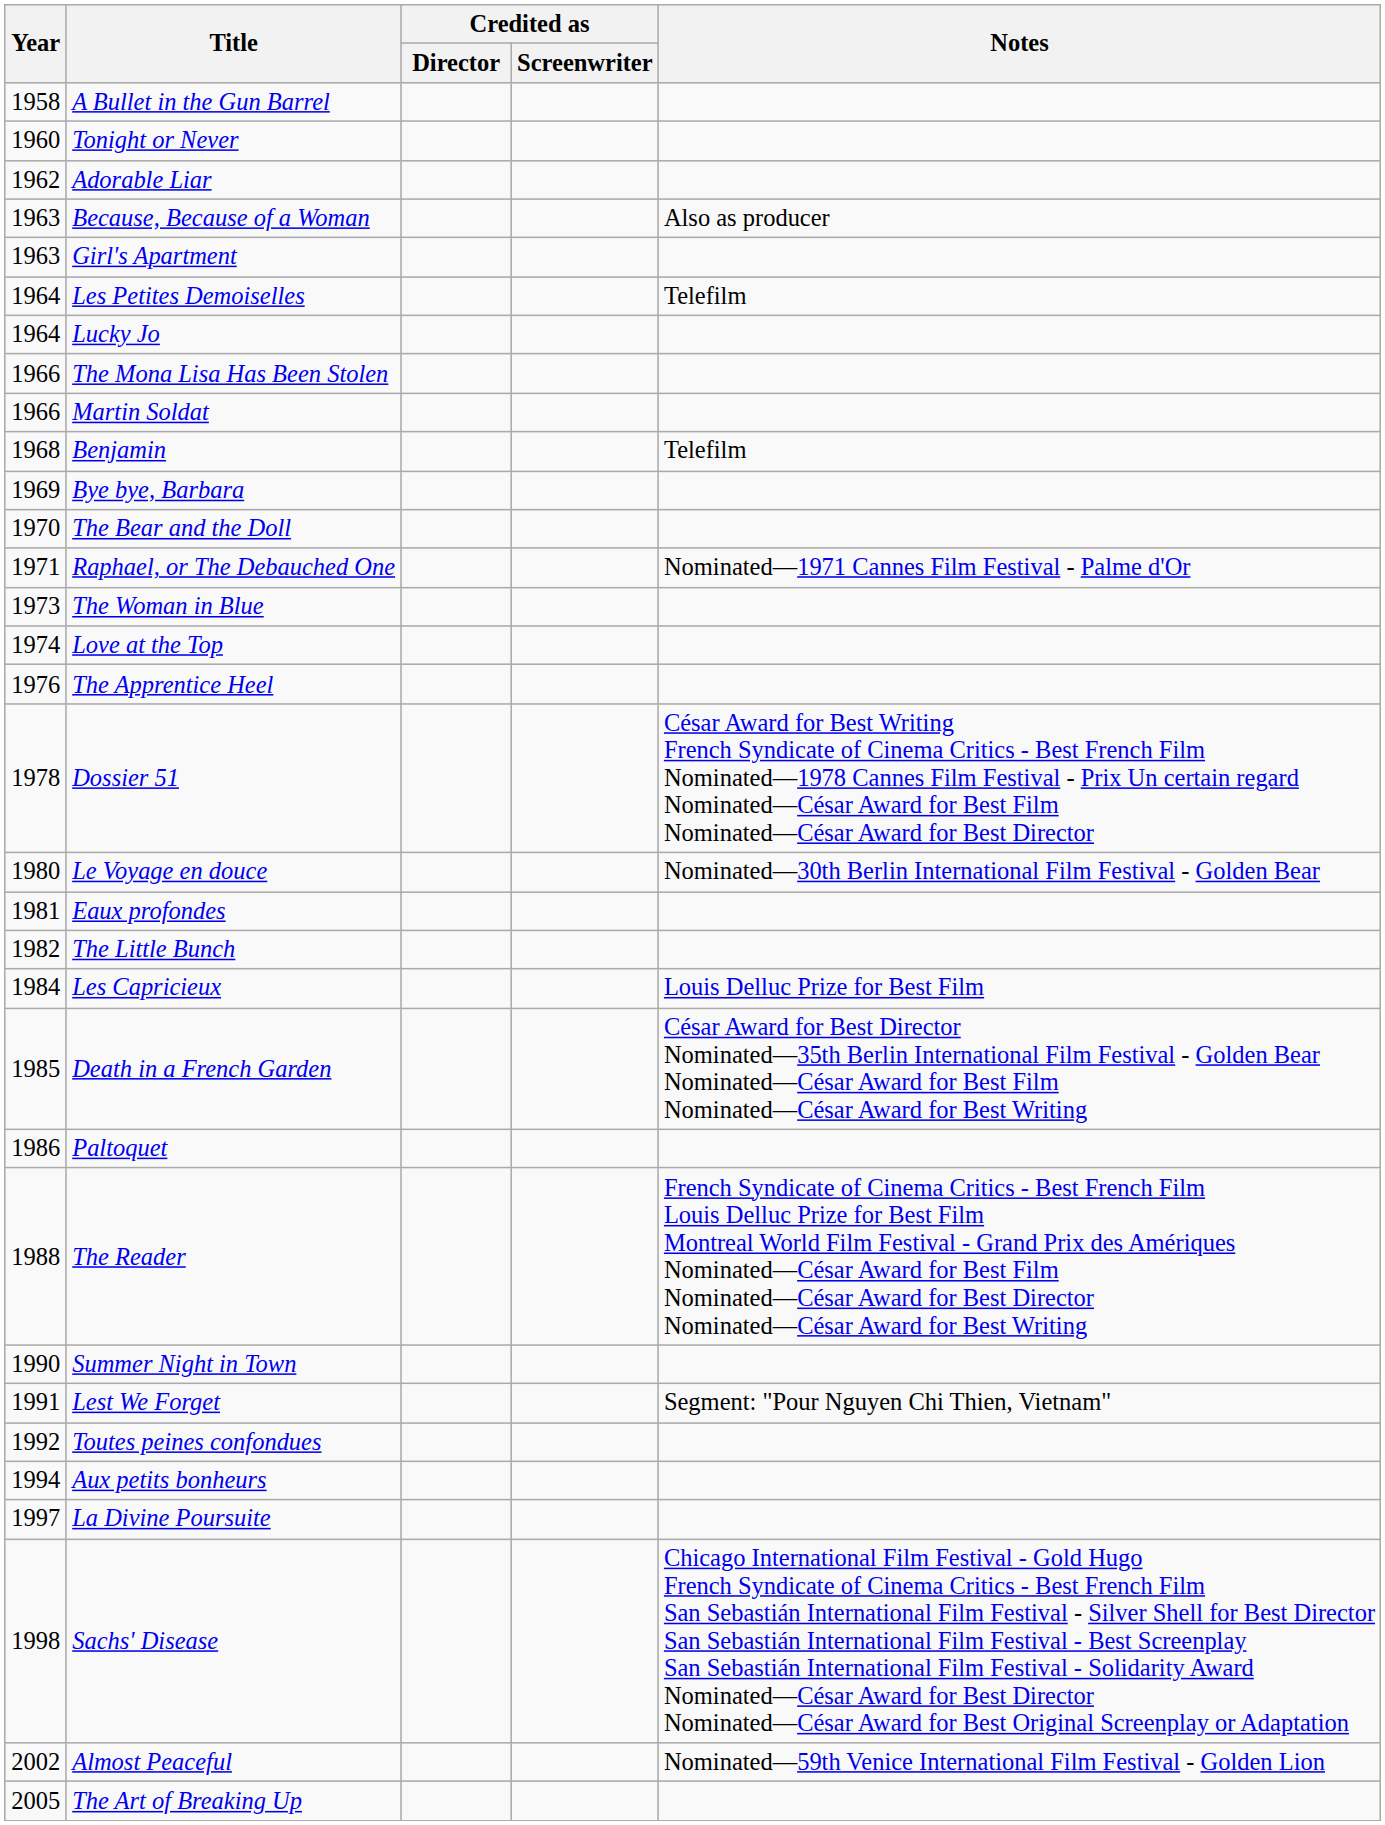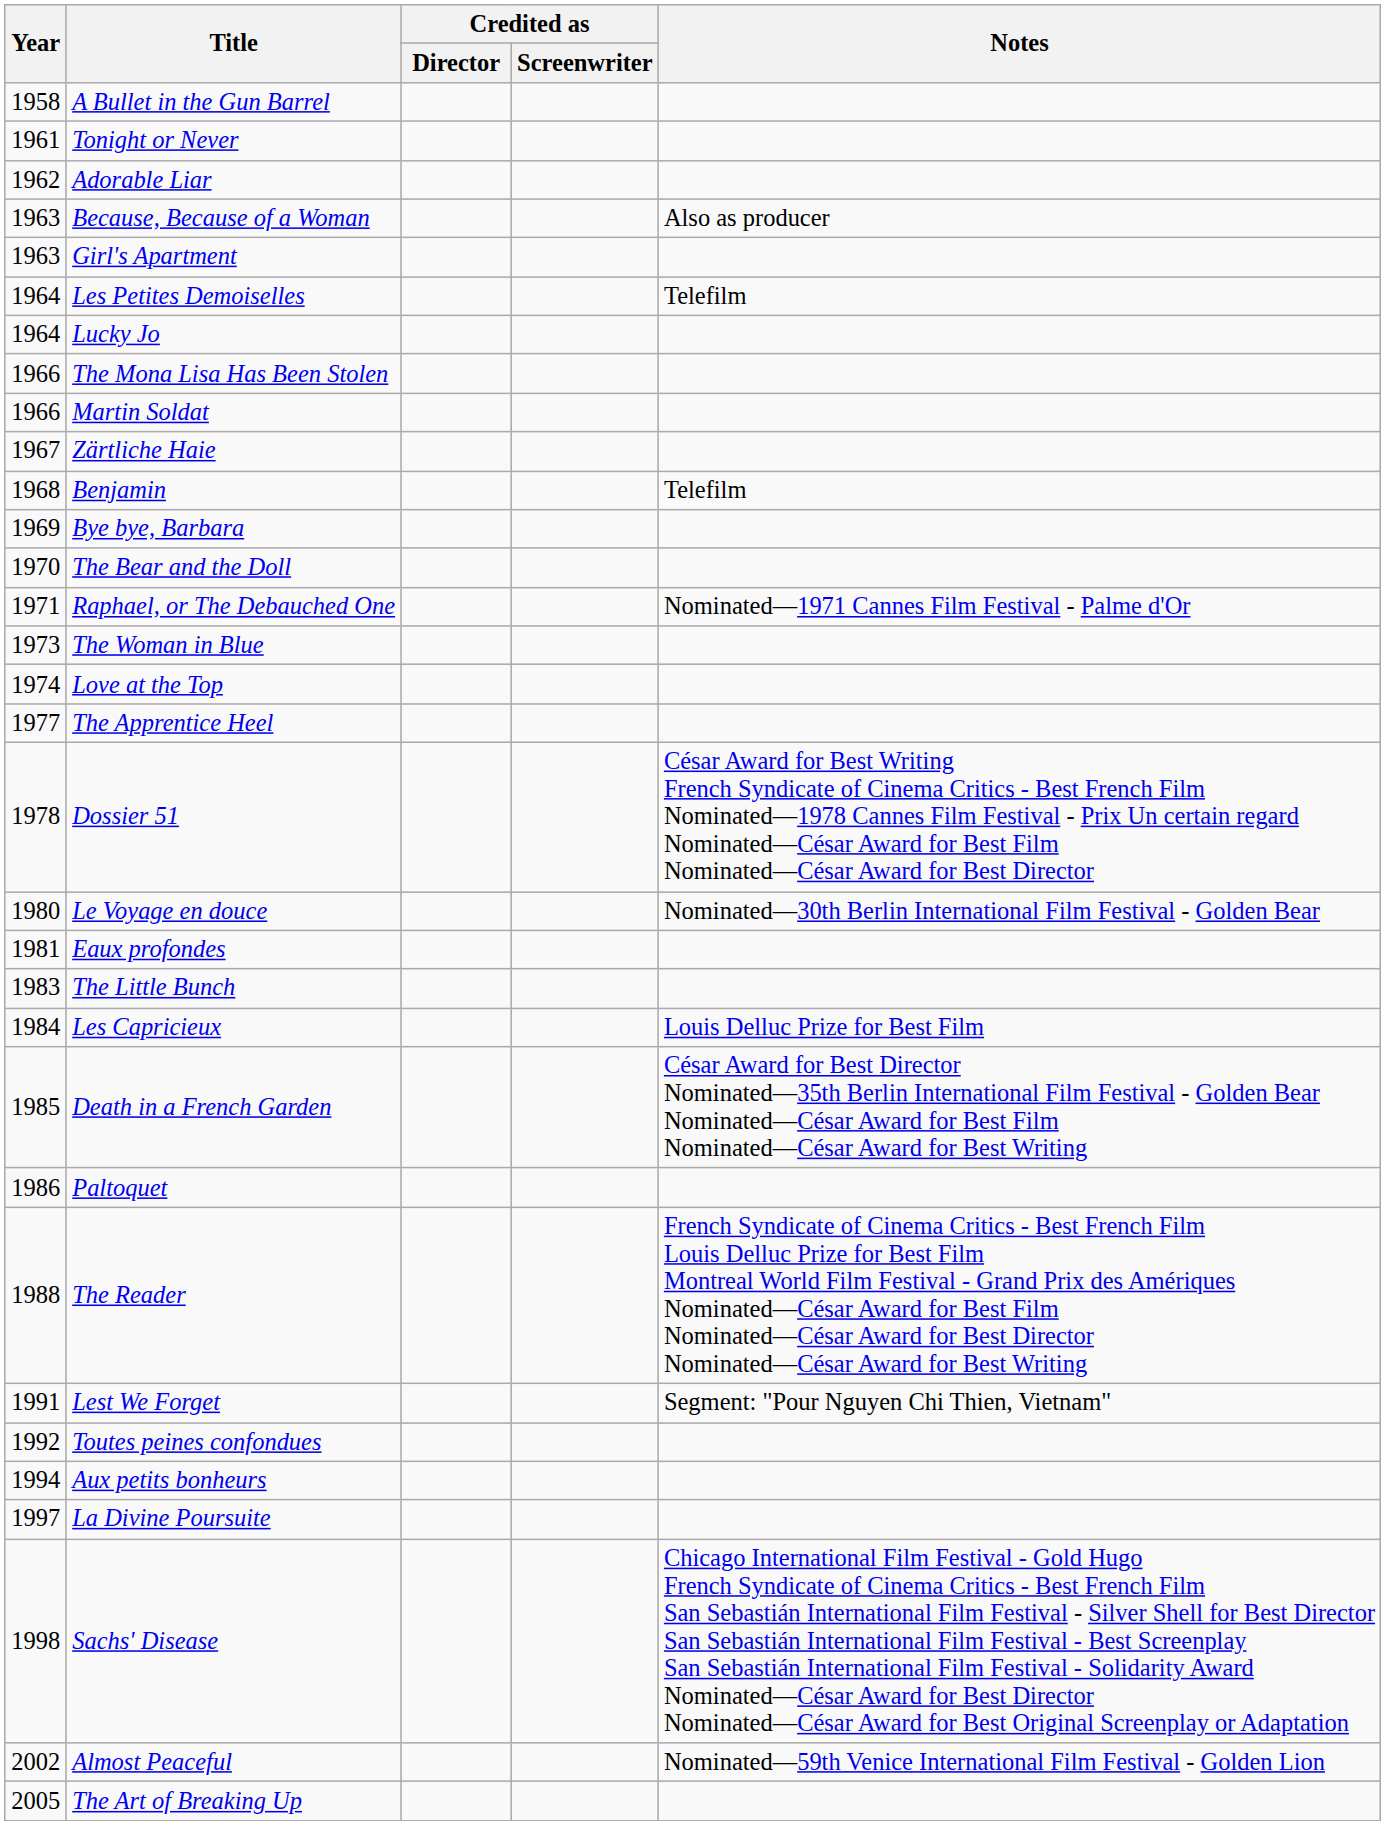 <table class="wikitable sortable">
 <tr>
 <th rowspan=2 width="33">Year</th>
 <th rowspan=2>Title</th>
 <th colspan=2>Credited as</th>
 <th rowspan=2>Notes</th>
 </tr>
 <tr>
 <th width=65>Director</th>
 <th width=65>Screenwriter</th>
 </tr>
 <tr>
 <td align="center">1958</td>
 <td align="left"><em><a href='#'>A Bullet in the Gun Barrel</a></em></td>
 <td></td>
 <td></td>
 <td></td>
 </tr>
 <tr>
-<td align="center">1960</td>
+<td align="center">1961</td>
 <td align="left"><em><a href='#'>Tonight or Never</a></em></td>
 <td></td>
 <td></td>
 <td></td>
 </tr>
 <tr>
 <td align="center">1962</td>
 <td align="left"><em><a href='#'>Adorable Liar</a></em></td>
 <td></td>
 <td></td>
 <td></td>
 </tr>
 <tr>
 <td align="center">1963</td>
 <td align="left"><em><a href='#'>Because, Because of a Woman</a></em></td>
 <td></td>
 <td></td>
 <td>Also as producer</td>
 </tr>
 <tr>
 <td align="center">1963</td>
 <td align="left"><em><a href='#'>Girl's Apartment</a></em></td>
 <td></td>
 <td></td>
 <td></td>
 </tr>
 <tr>
 <td align="center">1964</td>
 <td align="left"><em><a href='#'>Les Petites Demoiselles</a></em></td>
 <td></td>
 <td></td>
 <td>Telefilm</td>
 </tr>
 <tr>
 <td align="center">1964</td>
 <td align="left"><em><a href='#'>Lucky Jo</a></em></td>
 <td></td>
 <td></td>
 <td></td>
 </tr>
 <tr>
 <td align="center">1966</td>
 <td align="left"><em><a href='#'>The Mona Lisa Has Been Stolen</a></em></td>
 <td></td>
 <td></td>
 <td></td>
 </tr>
 <tr>
 <td align="center">1966</td>
 <td align="left"><em><a href='#'>Martin Soldat</a></em></td>
 <td></td>
 <td></td>
 <td></td>
 </tr>
 <tr>
+<td align="center">1967</td>
+<td align="left"><em><a href='#'>Zärtliche Haie</a></em></td>
+<td></td>
+<td></td>
+<td></td>
+</tr>
+<tr>
 <td align="center">1968</td>
 <td align="left"><em><a href='#'>Benjamin</a></em></td>
 <td></td>
 <td></td>
 <td>Telefilm</td>
 </tr>
 <tr>
 <td align="center">1969</td>
 <td align="left"><em><a href='#'>Bye bye, Barbara</a></em></td>
 <td></td>
 <td></td>
 <td></td>
 </tr>
 <tr>
 <td align="center">1970</td>
 <td align="left"><em><a href='#'>The Bear and the Doll</a></em></td>
 <td></td>
 <td></td>
 <td></td>
 </tr>
 <tr>
 <td align="center">1971</td>
 <td align="left"><em><a href='#'>Raphael, or The Debauched One</a></em></td>
 <td></td>
 <td></td>
 <td>Nominated—<a href='#'>1971 Cannes Film Festival</a> - <a href='#'>Palme d'Or</a></td>
 </tr>
 <tr>
 <td align="center">1973</td>
 <td align="left"><em><a href='#'>The Woman in Blue</a></em></td>
 <td></td>
 <td></td>
 <td></td>
 </tr>
 <tr>
 <td align="center">1974</td>
 <td align="left"><em><a href='#'>Love at the Top</a></em></td>
 <td></td>
 <td></td>
 <td></td>
 </tr>
 <tr>
-<td align="center">1976</td>
+<td align="center">1977</td>
 <td align="left"><em><a href='#'>The Apprentice Heel</a></em></td>
 <td></td>
 <td></td>
 <td></td>
 </tr>
 <tr>
 <td align="center">1978</td>
 <td align="left"><em><a href='#'>Dossier 51</a></em></td>
 <td></td>
 <td></td>
 <td><a href='#'>César Award for Best Writing</a><br><a href='#'>French Syndicate of Cinema Critics - Best French Film</a><br>Nominated—<a href='#'>1978 Cannes Film Festival</a> - <a href='#'>Prix Un certain regard</a><br>Nominated—<a href='#'>César Award for Best Film</a><br>Nominated—<a href='#'>César Award for Best Director</a></td>
 </tr>
 <tr>
 <td align="center">1980</td>
 <td align="left"><em><a href='#'>Le Voyage en douce</a></em></td>
 <td></td>
 <td></td>
 <td>Nominated—<a href='#'>30th Berlin International Film Festival</a> - <a href='#'>Golden Bear</a></td>
 </tr>
 <tr>
 <td align="center">1981</td>
 <td align="left"><em><a href='#'>Eaux profondes</a></em></td>
 <td></td>
 <td></td>
 <td></td>
 </tr>
 <tr>
-<td align="center">1982</td>
+<td align="center">1983</td>
 <td align="left"><em><a href='#'>The Little Bunch</a></em></td>
 <td></td>
 <td></td>
 <td></td>
 </tr>
 <tr>
 <td align="center">1984</td>
 <td align="left"><em><a href='#'>Les Capricieux</a></em></td>
 <td></td>
 <td></td>
 <td><a href='#'>Louis Delluc Prize for Best Film</a></td>
 </tr>
 <tr>
 <td align="center">1985</td>
 <td align="left"><em><a href='#'>Death in a French Garden</a></em></td>
 <td></td>
 <td></td>
 <td><a href='#'>César Award for Best Director</a><br>Nominated—<a href='#'>35th Berlin International Film Festival</a> - <a href='#'>Golden Bear</a><br>Nominated—<a href='#'>César Award for Best Film</a><br>Nominated—<a href='#'>César Award for Best Writing</a></td>
 </tr>
 <tr>
 <td align="center">1986</td>
 <td align="left"><em><a href='#'>Paltoquet</a></em></td>
 <td></td>
 <td></td>
 <td></td>
 </tr>
 <tr>
 <td align="center">1988</td>
 <td align="left"><em><a href='#'>The Reader</a></em></td>
 <td></td>
 <td></td>
 <td><a href='#'>French Syndicate of Cinema Critics - Best French Film</a><br><a href='#'>Louis Delluc Prize for Best Film</a><br><a href='#'>Montreal World Film Festival - Grand Prix des Amériques</a><br>Nominated—<a href='#'>César Award for Best Film</a><br>Nominated—<a href='#'>César Award for Best Director</a><br>Nominated—<a href='#'>César Award for Best Writing</a></td>
-</tr>
-<tr>
-<td align="center">1990</td>
-<td align="left"><em><a href='#'>Summer Night in Town</a></em></td>
-<td></td>
-<td></td>
-<td></td>
 </tr>
 <tr>
 <td align="center">1991</td>
 <td align="left"><em><a href='#'>Lest We Forget</a></em></td>
 <td></td>
 <td></td>
 <td>Segment: "Pour Nguyen Chi Thien, Vietnam"</td>
 </tr>
 <tr>
 <td align="center">1992</td>
 <td align="left"><em><a href='#'>Toutes peines confondues</a></em></td>
 <td></td>
 <td></td>
 <td></td>
 </tr>
 <tr>
 <td align="center">1994</td>
 <td align="left"><em><a href='#'>Aux petits bonheurs</a></em></td>
 <td></td>
 <td></td>
 <td></td>
 </tr>
 <tr>
 <td align="center">1997</td>
 <td align="left"><em><a href='#'>La Divine Poursuite</a></em></td>
 <td></td>
 <td></td>
 <td></td>
 </tr>
 <tr>
 <td align="center">1998</td>
 <td align="left"><em><a href='#'>Sachs' Disease</a></em></td>
 <td></td>
 <td></td>
 <td><a href='#'>Chicago International Film Festival - Gold Hugo</a><br><a href='#'>French Syndicate of Cinema Critics - Best French Film</a><br><a href='#'>San Sebastián International Film Festival</a> - <a href='#'>Silver Shell for Best Director</a><br><a href='#'>San Sebastián International Film Festival - Best Screenplay</a><br><a href='#'>San Sebastián International Film Festival - Solidarity Award</a><br>Nominated—<a href='#'>César Award for Best Director</a><br>Nominated—<a href='#'>César Award for Best Original Screenplay or Adaptation</a></td>
 </tr>
 <tr>
 <td align="center">2002</td>
 <td align="left"><em><a href='#'>Almost Peaceful</a></em></td>
 <td></td>
 <td></td>
 <td>Nominated—<a href='#'>59th Venice International Film Festival</a> - <a href='#'>Golden Lion</a></td>
 </tr>
 <tr>
 <td align="center">2005</td>
 <td align="left"><em><a href='#'>The Art of Breaking Up</a></em></td>
 <td></td>
 <td></td>
 <td></td>
 </tr>
 <tr>
 </tr>
 </table>
